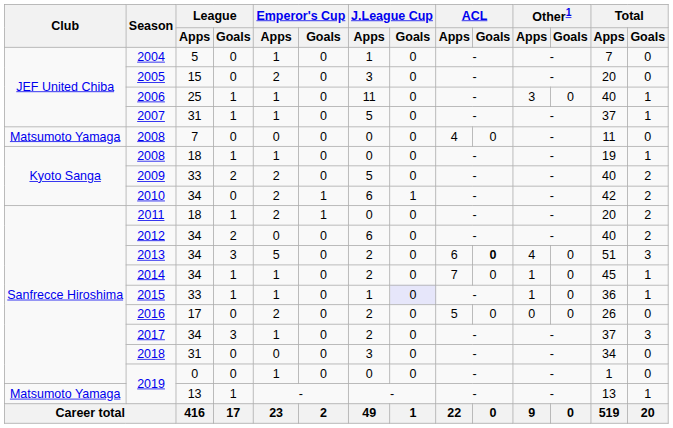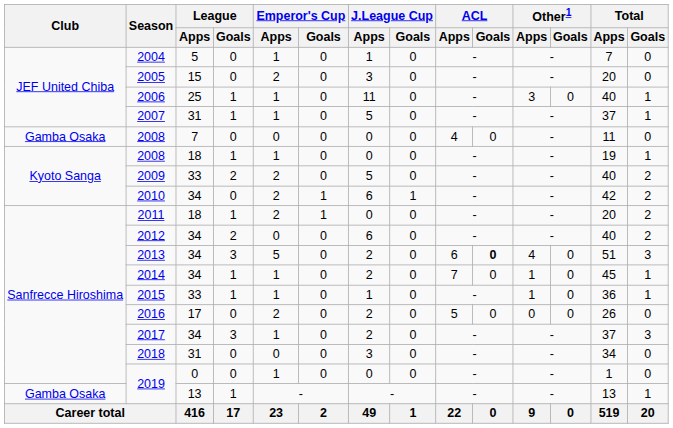 <table class="wikitable" style="text-align:center;">
 <tr>
 <th rowspan="2">Club</th>
 <th rowspan="2">Season</th>
 <th colspan="2">League</th>
 <th colspan="2"><a href='#'>Emperor's Cup</a></th>
 <th colspan="2"><a href='#'>J.League Cup</a></th>
 <th colspan="2"><a href='#'>ACL</a></th>
 <th colspan="2">Other<sup><a href='#'>1</a></sup></th>
 <th colspan="2">Total</th>
 </tr>
 <tr>
 <th>Apps</th>
 <th>Goals</th>
 <th>Apps</th>
 <th>Goals</th>
 <th>Apps</th>
 <th>Goals</th>
 <th>Apps</th>
 <th>Goals</th>
 <th>Apps</th>
 <th>Goals</th>
 <th>Apps</th>
 <th>Goals</th>
 </tr>
 <tr>
 <td rowspan="4"><a href='#'>JEF United Chiba</a></td>
 <td><a href='#'>2004</a></td>
 <td>5</td>
 <td>0</td>
 <td>1</td>
 <td>0</td>
 <td>1</td>
 <td>0</td>
 <td colspan="2">-</td>
 <td colspan="2">-</td>
 <td>7</td>
 <td>0</td>
 </tr>
 <tr>
 <td><a href='#'>2005</a></td>
 <td>15</td>
 <td>0</td>
 <td>2</td>
 <td>0</td>
 <td>3</td>
 <td>0</td>
 <td colspan="2">-</td>
 <td colspan="2">-</td>
 <td>20</td>
 <td>0</td>
 </tr>
 <tr>
 <td><a href='#'>2006</a></td>
 <td>25</td>
 <td>1</td>
 <td>1</td>
 <td>0</td>
 <td>11</td>
 <td>0</td>
 <td colspan="2">-</td>
 <td>3</td>
 <td>0</td>
 <td>40</td>
 <td>1</td>
 </tr>
 <tr>
 <td><a href='#'>2007</a></td>
 <td>31</td>
 <td>1</td>
 <td>1</td>
 <td>0</td>
 <td>5</td>
 <td>0</td>
 <td colspan="2">-</td>
 <td colspan="2">-</td>
 <td>37</td>
 <td>1</td>
 </tr>
 <tr>
-<td><a href='#'>Matsumoto Yamaga</a></td>
+<td><a href='#'>Gamba Osaka</a></td>
 <td><a href='#'>2008</a></td>
 <td>7</td>
 <td>0</td>
 <td>0</td>
 <td>0</td>
 <td>0</td>
 <td>0</td>
 <td>4</td>
 <td>0</td>
 <td colspan="2">-</td>
 <td>11</td>
 <td>0</td>
 </tr>
 <tr>
 <td rowspan="3"><a href='#'>Kyoto Sanga</a></td>
 <td><a href='#'>2008</a></td>
 <td>18</td>
 <td>1</td>
 <td>1</td>
 <td>0</td>
 <td>0</td>
 <td>0</td>
 <td colspan="2">-</td>
 <td colspan="2">-</td>
 <td>19</td>
 <td>1</td>
 </tr>
 <tr>
 <td><a href='#'>2009</a></td>
 <td>33</td>
 <td>2</td>
 <td>2</td>
 <td>0</td>
 <td>5</td>
 <td>0</td>
 <td colspan="2">-</td>
 <td colspan="2">-</td>
 <td>40</td>
 <td>2</td>
 </tr>
 <tr>
 <td><a href='#'>2010</a></td>
 <td>34</td>
 <td>0</td>
 <td>2</td>
 <td>1</td>
 <td>6</td>
 <td>1</td>
 <td colspan="2">-</td>
 <td colspan="2">-</td>
 <td>42</td>
 <td>2</td>
 </tr>
 <tr>
 <td rowspan="9"><a href='#'>Sanfrecce Hiroshima</a></td>
 <td><a href='#'>2011</a></td>
 <td>18</td>
 <td>1</td>
 <td>2</td>
 <td>1</td>
 <td>0</td>
 <td>0</td>
 <td colspan="2">-</td>
 <td colspan="2">-</td>
 <td>20</td>
 <td>2</td>
 </tr>
 <tr>
 <td><a href='#'>2012</a></td>
 <td>34</td>
 <td>2</td>
 <td>0</td>
 <td>0</td>
 <td>6</td>
 <td>0</td>
 <td colspan="2">-</td>
 <td colspan="2">-</td>
 <td>40</td>
 <td>2</td>
 </tr>
 <tr>
 <td><a href='#'>2013</a></td>
 <td>34</td>
 <td>3</td>
 <td>5</td>
 <td>0</td>
 <td>2</td>
 <td>0</td>
 <td>6</td>
 <td><strong>0</strong></td>
 <td>4</td>
 <td>0</td>
 <td>51</td>
 <td>3</td>
 </tr>
 <tr>
 <td><a href='#'>2014</a></td>
 <td>34</td>
 <td>1</td>
 <td>1</td>
 <td>0</td>
 <td>2</td>
 <td>0</td>
 <td>7</td>
 <td>0</td>
 <td>1</td>
 <td>0</td>
 <td>45</td>
 <td>1</td>
 </tr>
 <tr>
 <td><a href='#'>2015</a></td>
 <td>33</td>
 <td>1</td>
 <td>1</td>
 <td>0</td>
 <td>1</td>
-<td style="background: lavender;">0</td>
+<td>0</td>
 <td colspan="2">-</td>
 <td>1</td>
 <td>0</td>
 <td>36</td>
 <td>1</td>
 </tr>
 <tr>
 <td><a href='#'>2016</a></td>
 <td>17</td>
 <td>0</td>
 <td>2</td>
 <td>0</td>
 <td>2</td>
 <td>0</td>
 <td>5</td>
 <td>0</td>
 <td>0</td>
 <td>0</td>
 <td>26</td>
 <td>0</td>
 </tr>
 <tr>
 <td><a href='#'>2017</a></td>
 <td>34</td>
 <td>3</td>
 <td>1</td>
 <td>0</td>
 <td>2</td>
 <td>0</td>
 <td colspan="2">-</td>
 <td colspan="2">-</td>
 <td>37</td>
 <td>3</td>
 </tr>
 <tr>
 <td><a href='#'>2018</a></td>
 <td>31</td>
 <td>0</td>
 <td>0</td>
 <td>0</td>
 <td>3</td>
 <td>0</td>
 <td colspan="2">-</td>
 <td colspan="2">-</td>
 <td>34</td>
 <td>0</td>
 </tr>
 <tr>
 <td rowspan="2"><a href='#'>2019</a></td>
 <td>0</td>
 <td>0</td>
 <td>1</td>
 <td>0</td>
 <td>0</td>
 <td>0</td>
 <td colspan="2">-</td>
 <td colspan="2">-</td>
 <td>1</td>
 <td>0</td>
 </tr>
 <tr>
-<td><a href='#'>Matsumoto Yamaga</a></td>
+<td><a href='#'>Gamba Osaka</a></td>
 <td>13</td>
 <td>1</td>
 <td colspan="2">-</td>
 <td colspan="2">-</td>
 <td colspan="2">-</td>
 <td colspan="2">-</td>
 <td>13</td>
 <td>1</td>
 </tr>
 <tr>
 <th colspan="2">Career total</th>
 <th>416</th>
 <th>17</th>
 <th>23</th>
 <th>2</th>
 <th>49</th>
 <th>1</th>
 <th>22</th>
 <th>0</th>
 <th>9</th>
 <th>0</th>
 <th>519</th>
 <th>20</th>
 </tr>
 </table>
